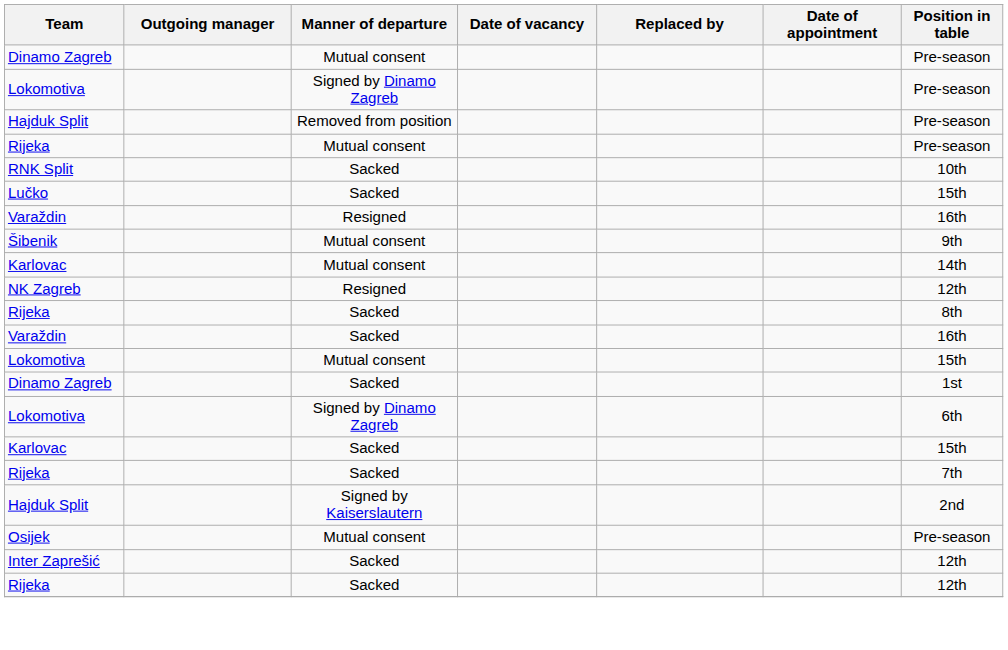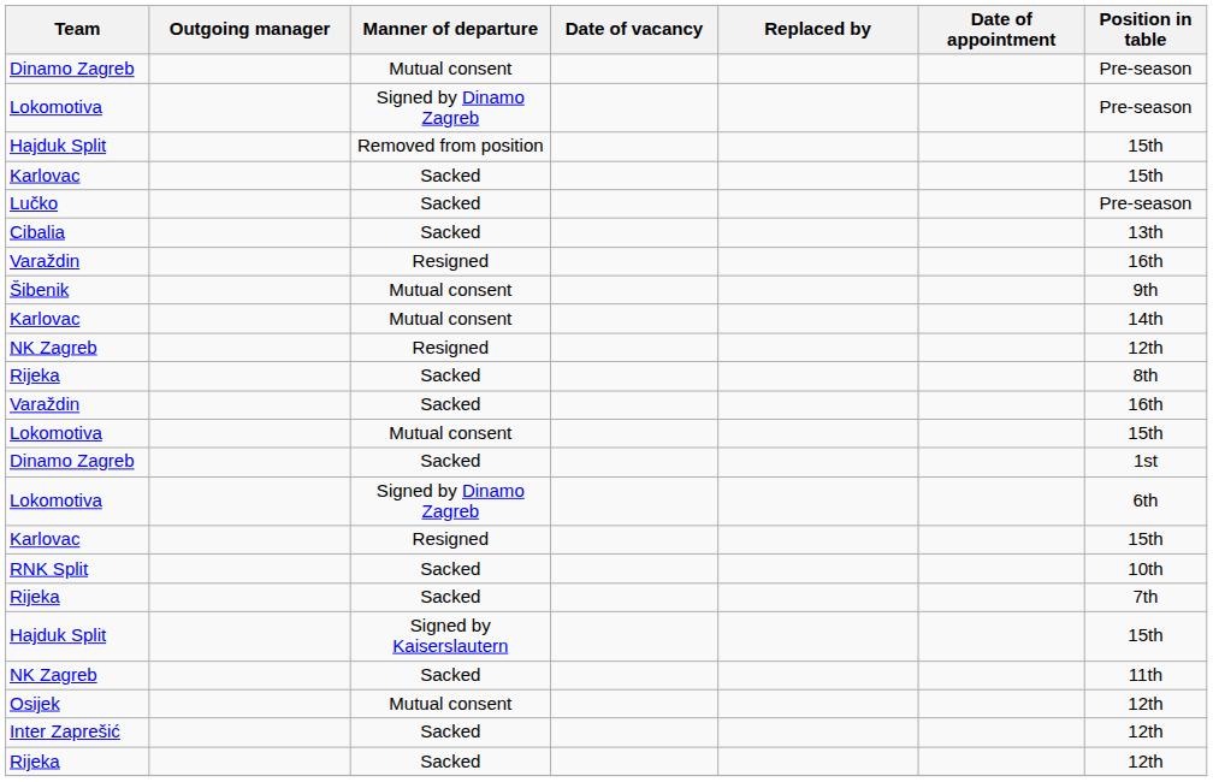 <table class="wikitable sortable" style="text-align: center;">
 <tr>
 <th width="120">Team</th>
 <th width="170">Outgoing manager</th>
 <th width="170">Manner of departure</th>
 <th width="140">Date of vacancy</th>
 <th width="170">Replaced by</th>
 <th width="140">Date of appointment</th>
 <th width="100">Position in table</th>
 </tr>
 <tr>
 <td style="text-align:left;"><a href='#'>Dinamo Zagreb</a></td>
 <td style="text-align:left;"> </td>
 <td>Mutual consent</td>
 <td></td>
 <td style="text-align:left;"> </td>
 <td></td>
 <td>Pre-season</td>
 </tr>
 <tr>
 <td style="text-align:left;"><a href='#'>Lokomotiva</a></td>
 <td style="text-align:left;"> </td>
 <td>Signed by <a href='#'>Dinamo Zagreb</a></td>
 <td></td>
 <td style="text-align:left;"> </td>
 <td></td>
 <td>Pre-season</td>
 </tr>
 <tr>
 <td style="text-align:left;"><a href='#'>Hajduk Split</a></td>
 <td style="text-align:left;"> </td>
 <td>Removed from position</td>
 <td></td>
 <td style="text-align:left;"> </td>
 <td></td>
-<td>Pre-season</td>
+<td>15th</td>
 </tr>
 <tr>
-<td style="text-align:left;"><a href='#'>Rijeka</a></td>
-<td style="text-align:left;"> </td>
-<td>Mutual consent</td>
-<td></td>
-<td style="text-align:left;"> </td>
-<td></td>
-<td>Pre-season</td>
-</tr>
-<tr>
-<td style="text-align:left;"><a href='#'>RNK Split</a></td>
+<td style="text-align:left;"><a href='#'>Karlovac</a></td>
 <td style="text-align:left;"> </td>
 <td>Sacked</td>
 <td></td>
 <td style="text-align:left;"> </td>
 <td></td>
-<td>10th</td>
+<td>15th</td>
 </tr>
 <tr>
 <td style="text-align:left;"><a href='#'>Lučko</a></td>
 <td style="text-align:left;"> </td>
 <td>Sacked</td>
 <td></td>
 <td style="text-align:left;"> </td>
 <td></td>
-<td>15th</td>
+<td>Pre-season</td>
+</tr>
+<tr>
+<td style="text-align:left;"><a href='#'>Cibalia</a></td>
+<td style="text-align:left;"> </td>
+<td>Sacked</td>
+<td></td>
+<td style="text-align:left;"> </td>
+<td></td>
+<td>13th</td>
 </tr>
 <tr>
 <td style="text-align:left;"><a href='#'>Varaždin</a></td>
 <td style="text-align:left;"> </td>
 <td>Resigned</td>
 <td></td>
 <td style="text-align:left;"> </td>
 <td></td>
 <td>16th</td>
 </tr>
 <tr>
 <td style="text-align:left;"><a href='#'>Šibenik</a></td>
 <td style="text-align:left;"> </td>
 <td>Mutual consent</td>
 <td></td>
 <td style="text-align:left;"> </td>
 <td></td>
 <td>9th</td>
 </tr>
 <tr>
 <td style="text-align:left;"><a href='#'>Karlovac</a></td>
 <td style="text-align:left;"> </td>
 <td>Mutual consent</td>
 <td></td>
 <td style="text-align:left;"> </td>
 <td></td>
 <td>14th</td>
 </tr>
 <tr>
 <td style="text-align:left;"><a href='#'>NK Zagreb</a></td>
 <td style="text-align:left;"> </td>
 <td>Resigned</td>
 <td></td>
 <td style="text-align:left;"> </td>
 <td></td>
 <td>12th</td>
 </tr>
 <tr>
 <td style="text-align:left;"><a href='#'>Rijeka</a></td>
 <td style="text-align:left;"> </td>
 <td>Sacked</td>
 <td></td>
 <td style="text-align:left;"> </td>
 <td></td>
 <td>8th</td>
 </tr>
 <tr>
 <td style="text-align:left;"><a href='#'>Varaždin</a></td>
 <td style="text-align:left;"> </td>
 <td>Sacked</td>
 <td></td>
 <td style="text-align:left;"> </td>
 <td></td>
 <td>16th</td>
 </tr>
 <tr>
 <td style="text-align:left;"><a href='#'>Lokomotiva</a></td>
 <td style="text-align:left;"> </td>
 <td>Mutual consent</td>
 <td></td>
 <td style="text-align:left;"> </td>
 <td></td>
 <td>15th</td>
 </tr>
 <tr>
 <td style="text-align:left;"><a href='#'>Dinamo Zagreb</a></td>
 <td style="text-align:left;"> </td>
 <td>Sacked</td>
 <td></td>
 <td style="text-align:left;"> </td>
 <td></td>
 <td>1st</td>
 </tr>
 <tr>
 <td style="text-align:left;"><a href='#'>Lokomotiva</a></td>
 <td style="text-align:left;"> </td>
 <td>Signed by <a href='#'>Dinamo Zagreb</a></td>
 <td></td>
 <td style="text-align:left;"> </td>
 <td></td>
 <td>6th</td>
 </tr>
 <tr>
 <td style="text-align:left;"><a href='#'>Karlovac</a></td>
 <td style="text-align:left;"> </td>
+<td>Resigned</td>
+<td></td>
+<td style="text-align:left;"> </td>
+<td></td>
+<td>15th</td>
+</tr>
+<tr>
+<td style="text-align:left;"><a href='#'>RNK Split</a></td>
+<td style="text-align:left;"> </td>
 <td>Sacked</td>
 <td></td>
 <td style="text-align:left;"> </td>
 <td></td>
-<td>15th</td>
+<td>10th</td>
 </tr>
 <tr>
 <td style="text-align:left;"><a href='#'>Rijeka</a></td>
 <td style="text-align:left;"> </td>
 <td>Sacked</td>
 <td></td>
 <td style="text-align:left;"> </td>
 <td></td>
 <td>7th</td>
 </tr>
 <tr>
 <td style="text-align:left;"><a href='#'>Hajduk Split</a></td>
 <td style="text-align:left;"> </td>
 <td>Signed by <a href='#'>Kaiserslautern</a></td>
 <td></td>
 <td style="text-align:left;"> </td>
 <td></td>
-<td>2nd</td>
+<td>15th</td>
+</tr>
+<tr>
+<td style="text-align:left;"><a href='#'>NK Zagreb</a></td>
+<td style="text-align:left;"> </td>
+<td>Sacked</td>
+<td></td>
+<td style="text-align:left;"> </td>
+<td></td>
+<td>11th</td>
 </tr>
 <tr>
 <td style="text-align:left;"><a href='#'>Osijek</a></td>
 <td style="text-align:left;"> </td>
 <td>Mutual consent</td>
 <td></td>
 <td style="text-align:left;"> </td>
 <td></td>
-<td>Pre-season</td>
+<td>12th</td>
 </tr>
 <tr>
 <td style="text-align:left;"><a href='#'>Inter Zaprešić</a></td>
 <td style="text-align:left;"> </td>
 <td>Sacked</td>
 <td></td>
 <td style="text-align:left;"> </td>
 <td></td>
 <td>12th</td>
 </tr>
 <tr>
 <td style="text-align:left;"><a href='#'>Rijeka</a></td>
 <td style="text-align:left;"> </td>
 <td>Sacked</td>
 <td></td>
 <td style="text-align:left;"> </td>
 <td></td>
 <td>12th</td>
 </tr>
 <tr>
 </tr>
 </table>
